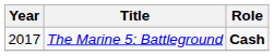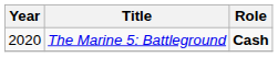 <table class="wikitable sortable">
 <tr>
 <th>Year</th>
 <th>Title</th>
 <th>Role</th>
 </tr>
 <tr>
-<td>2017</td>
+<td>2020</td>
 <td><em><a href='#'>The Marine 5: Battleground</a></em></td>
 <td><strong>Cash</strong></td>
 </tr>
 <tr>
 </tr>
 </table>
